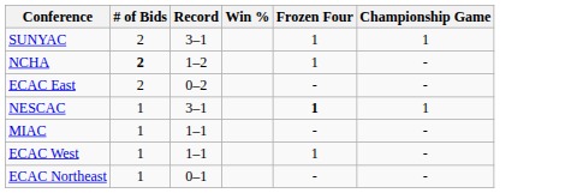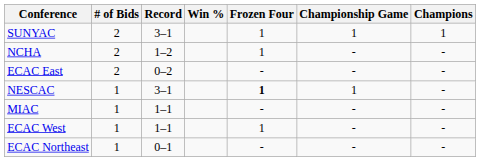 <table class="wikitable sortable">
 <tr>
 <th>Conference</th>
 <th># of Bids</th>
 <th>Record</th>
 <th>Win %</th>
 <th>Frozen Four</th>
 <th>Championship Game</th>
+<th>Champions</th>
 </tr>
 <tr align="center">
 <td align="left"><a href='#'>SUNYAC</a></td>
 <td>2</td>
 <td>3–1</td>
 <td></td>
 <td>1</td>
 <td>1</td>
+<td>1</td>
 </tr>
 <tr align="center">
 <td align="left"><a href='#'>NCHA</a></td>
-<td><strong>2</strong></td>
+<td>2</td>
 <td>1–2</td>
 <td></td>
 <td>1</td>
+<td>-</td>
 <td>-</td>
 </tr>
 <tr align="center">
 <td align="left"><a href='#'>ECAC East</a></td>
 <td>2</td>
 <td>0–2</td>
 <td></td>
+<td>-</td>
 <td>-</td>
 <td>-</td>
 </tr>
 <tr align="center">
 <td align="left"><a href='#'>NESCAC</a></td>
 <td>1</td>
 <td>3–1</td>
 <td></td>
 <td><strong>1</strong></td>
 <td>1</td>
+<td>-</td>
 </tr>
 <tr align="center">
 <td align="left"><a href='#'>MIAC</a></td>
 <td>1</td>
 <td>1–1</td>
 <td></td>
+<td>-</td>
 <td>-</td>
 <td>-</td>
 </tr>
 <tr align="center">
 <td align="left"><a href='#'>ECAC West</a></td>
 <td>1</td>
 <td>1–1</td>
 <td></td>
 <td>1</td>
 <td>-</td>
+<td>-</td>
 </tr>
 <tr align="center">
 <td align="left"><a href='#'>ECAC Northeast</a></td>
 <td>1</td>
 <td>0–1</td>
 <td></td>
 <td>-</td>
 <td>-</td>
+<td>-</td>
 </tr>
 </table>
